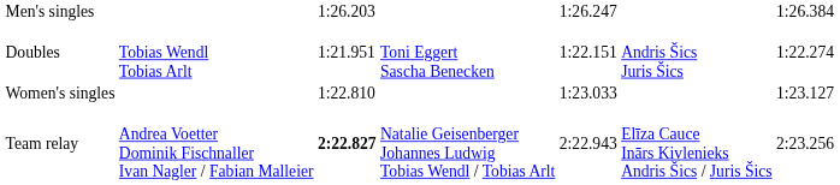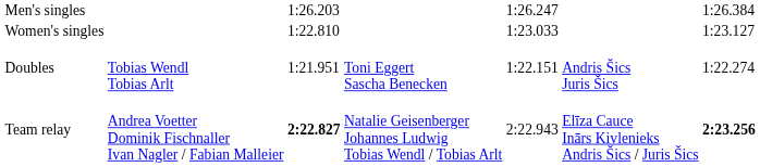 <table>
 <tr>
 <td>Men's singles<br></td>
 <td></td>
 <td>1:26.203</td>
 <td></td>
 <td>1:26.247</td>
 <td></td>
 <td>1:26.384</td>
 </tr>
 <tr>
+<td>Women's singles<br></td>
+<td></td>
+<td>1:22.810</td>
+<td></td>
+<td>1:23.033</td>
+<td></td>
+<td>1:23.127</td>
+</tr>
+<tr>
 <td>Doubles<br></td>
 <td><br><a href='#'>Tobias Wendl</a><br><a href='#'>Tobias Arlt</a></td>
 <td>1:21.951</td>
 <td><br><a href='#'>Toni Eggert</a><br><a href='#'>Sascha Benecken</a></td>
 <td>1:22.151</td>
 <td><br><a href='#'>Andris Šics</a><br><a href='#'>Juris Šics</a></td>
 <td>1:22.274</td>
 </tr>
 <tr>
-<td>Women's singles<br></td>
-<td></td>
-<td>1:22.810</td>
-<td></td>
-<td>1:23.033</td>
-<td></td>
-<td>1:23.127</td>
-</tr>
-<tr>
 <td>Team relay<br></td>
 <td><br><a href='#'>Andrea Voetter</a><br><a href='#'>Dominik Fischnaller</a><br><a href='#'>Ivan Nagler</a> / <a href='#'>Fabian Malleier</a></td>
 <td><strong>2:22.827</strong></td>
 <td><br><a href='#'>Natalie Geisenberger</a><br><a href='#'>Johannes Ludwig</a><br><a href='#'>Tobias Wendl</a> / <a href='#'>Tobias Arlt</a></td>
 <td>2:22.943</td>
 <td><br><a href='#'>Elīza Cauce</a><br><a href='#'>Inārs Kivlenieks</a><br><a href='#'>Andris Šics</a> / <a href='#'>Juris Šics</a></td>
-<td>2:23.256</td>
+<td><strong>2:23.256</strong></td>
 </tr>
 </table>
